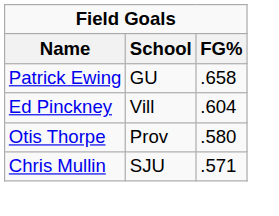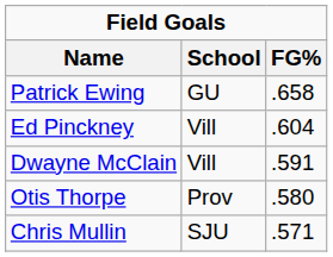 <table class="wikitable">
 <tr>
 <td colspan=3 style="text-align:center;"><strong>Field Goals</strong></td>
 </tr>
 <tr>
 <th>Name</th>
 <th>School</th>
 <th>FG%</th>
 </tr>
 <tr>
 <td><a href='#'>Patrick Ewing</a></td>
 <td>GU</td>
 <td>.658</td>
 </tr>
 <tr>
 <td><a href='#'>Ed Pinckney</a></td>
 <td>Vill</td>
 <td>.604</td>
 </tr>
 <tr>
+<td><a href='#'>Dwayne McClain</a></td>
+<td>Vill</td>
+<td>.591</td>
+</tr>
+<tr>
 <td><a href='#'>Otis Thorpe</a></td>
 <td>Prov</td>
 <td>.580</td>
 </tr>
 <tr>
 <td><a href='#'>Chris Mullin</a></td>
 <td>SJU</td>
 <td>.571</td>
 </tr>
 </table>
